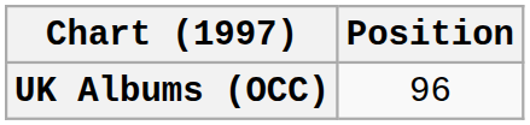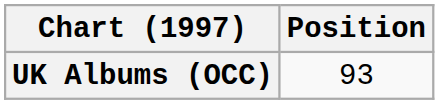 <table class="wikitable plainrowheaders" style="text-align:center">
 <tr>
 <th>Chart (1997)</th>
 <th>Position</th>
 </tr>
 <tr>
 <th scope="row">UK Albums (OCC)</th>
-<td>96</td>
+<td>93</td>
 </tr>
 </table>
